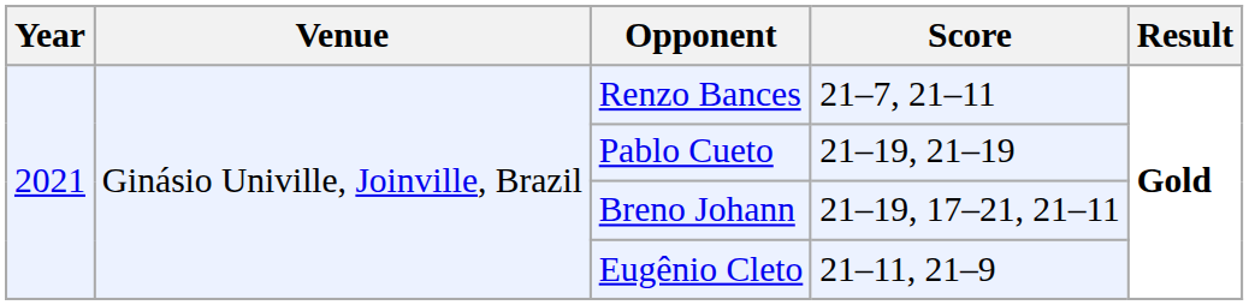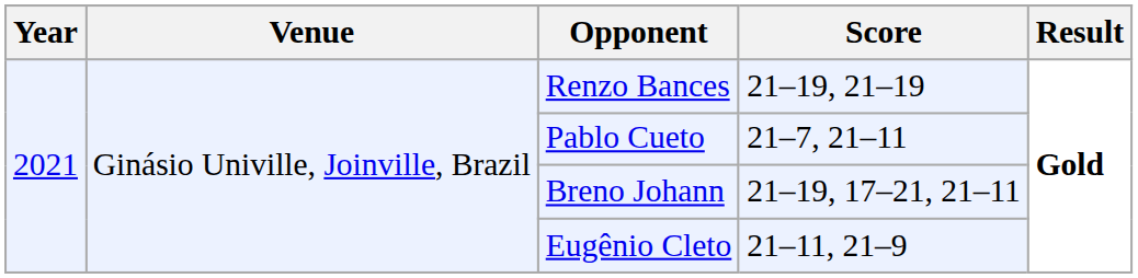 <table class="sortable wikitable" style="font-size: 90%;">
 <tr>
 <th>Year</th>
 <th>Venue</th>
 <th>Opponent</th>
 <th>Score</th>
 <th>Result</th>
 </tr>
 <tr style="background:#ECF2FF">
 <td rowspan="4" align="center"><a href='#'>2021</a></td>
 <td rowspan="4" align="left">Ginásio Univille, <a href='#'>Joinville</a>, Brazil</td>
 <td align="left"> <a href='#'>Renzo Bances</a></td>
-<td align="left">21–7, 21–11</td>
+<td align="left">21–19, 21–19</td>
 <td rowspan="4" style="text-align:left; background:white"> <strong>Gold</strong></td>
 </tr>
 <tr style="background:#ECF2FF">
 <td align="left"> <a href='#'>Pablo Cueto</a></td>
-<td align="left">21–19, 21–19</td>
+<td align="left">21–7, 21–11</td>
 </tr>
 <tr style="background:#ECF2FF">
 <td align="left"> <a href='#'>Breno Johann</a></td>
 <td align="left">21–19, 17–21, 21–11</td>
 </tr>
 <tr style="background:#ECF2FF">
 <td align="left"> <a href='#'>Eugênio Cleto</a></td>
 <td align="left">21–11, 21–9</td>
 </tr>
 </table>
